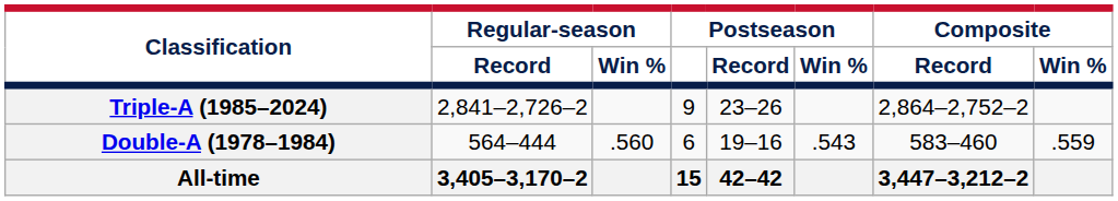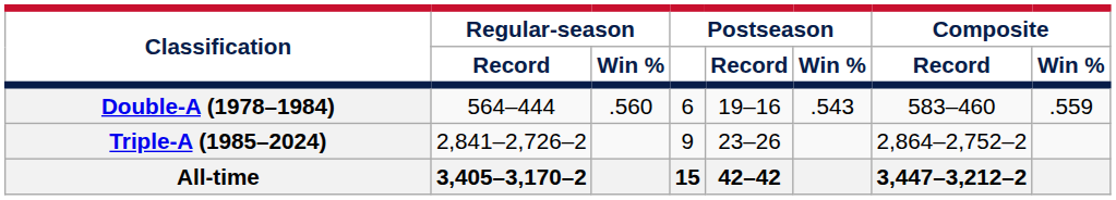 <table class="wikitable sortable plainrowheaders" style="font-size: 95%; text-align:center;">
 <tr>
 <th rowspan="2" scope="col" style="background-color:#ffffff; border-top:#c8102e 5px solid; border-bottom:#071d49 5px solid; color:#071d49" width="280px">Classification</th>
 <th colspan="2" scope="col" style="background-color:#ffffff; border-top:#c8102e 5px solid; color:#071d49">Regular-season</th>
 <th colspan="3" scope="col" style="background-color:#ffffff; border-top:#c8102e 5px solid; color:#071d49">Postseason</th>
 <th colspan="2" scope="col" style="background-color:#ffffff; border-top:#c8102e 5px solid; color:#071d49">Composite</th>
 </tr>
 <tr>
 <th scope="col" style="background-color:#ffffff; border-bottom:#071d49 5px solid; color:#071d49">Record</th>
 <th scope="col" style="background-color:#ffffff; border-bottom:#071d49 5px solid; color:#071d49">Win %</th>
 <th scope="col" style="background-color:#ffffff; border-bottom:#071d49 5px solid; color:#071d49"></th>
 <th scope="col" style="background-color:#ffffff; border-bottom:#071d49 5px solid; color:#071d49">Record</th>
 <th scope="col" style="background-color:#ffffff; border-bottom:#071d49 5px solid; color:#071d49">Win %</th>
 <th scope="col" style="background-color:#ffffff; border-bottom:#071d49 5px solid; color:#071d49">Record</th>
 <th scope="col" style="background-color:#ffffff; border-bottom:#071d49 5px solid; color:#071d49">Win %</th>
 </tr>
 <tr>
+<th scope="row"><a href='#'>Double-A</a> (1978–1984)</th>
+<td>564–444</td>
+<td>.560</td>
+<td>6</td>
+<td>19–16</td>
+<td>.543</td>
+<td>583–460</td>
+<td>.559</td>
+</tr>
+<tr>
 <th scope="row"><a href='#'>Triple-A</a> (1985–2024)</th>
 <td>2,841–2,726–2</td>
 <td></td>
 <td>9</td>
 <td>23–26</td>
 <td></td>
 <td>2,864–2,752–2</td>
 <td></td>
-</tr>
-<tr>
-<th scope="row"><a href='#'>Double-A</a> (1978–1984)</th>
-<td>564–444</td>
-<td>.560</td>
-<td>6</td>
-<td>19–16</td>
-<td>.543</td>
-<td>583–460</td>
-<td>.559</td>
 </tr>
 <tr>
 <th scope="row"><strong>All-time</strong></th>
 <th>3,405–3,170–2</th>
 <th></th>
 <th>15</th>
 <th>42–42</th>
 <th></th>
 <th>3,447–3,212–2</th>
 <th></th>
 </tr>
 </table>
